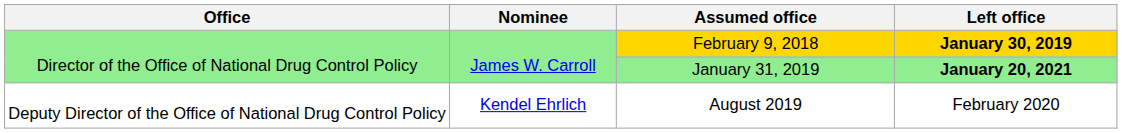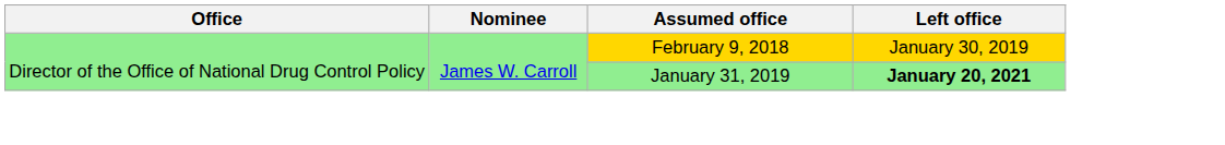 <table class="wikitable sortable" style="text-align:center">
 <tr>
 <th style="width:40%;">Office</th>
 <th style="width:15%;">Nominee</th>
 <th style="width:25%;" data-sort- type="date">Assumed office</th>
 <th style="width:20%;" data-sort- type="date">Left office</th>
 </tr>
 <tr style="background:lightgreen">
 <td rowspan="2"><br>Director of the Office of National Drug Control Policy</td>
 <td rowspan="2"><br><a href='#'>James W. Carroll</a></td>
 <td style="background:gold;">February 9, 2018</td>
-<td style="background:gold;"><strong>January 30, 2019</strong></td>
+<td style="background:gold;">January 30, 2019</td>
 </tr>
 <tr style="background:lightgreen">
 <td>January 31, 2019<br></td>
 <td><strong>January 20, 2021</strong></td>
 </tr>
-<tr style="background:white">
-<td><br>Deputy Director of the Office of National Drug Control Policy</td>
-<td><a href='#'>Kendel Ehrlich</a></td>
-<td>August 2019</td>
-<td>February 2020</td>
-</tr>
 </table>
